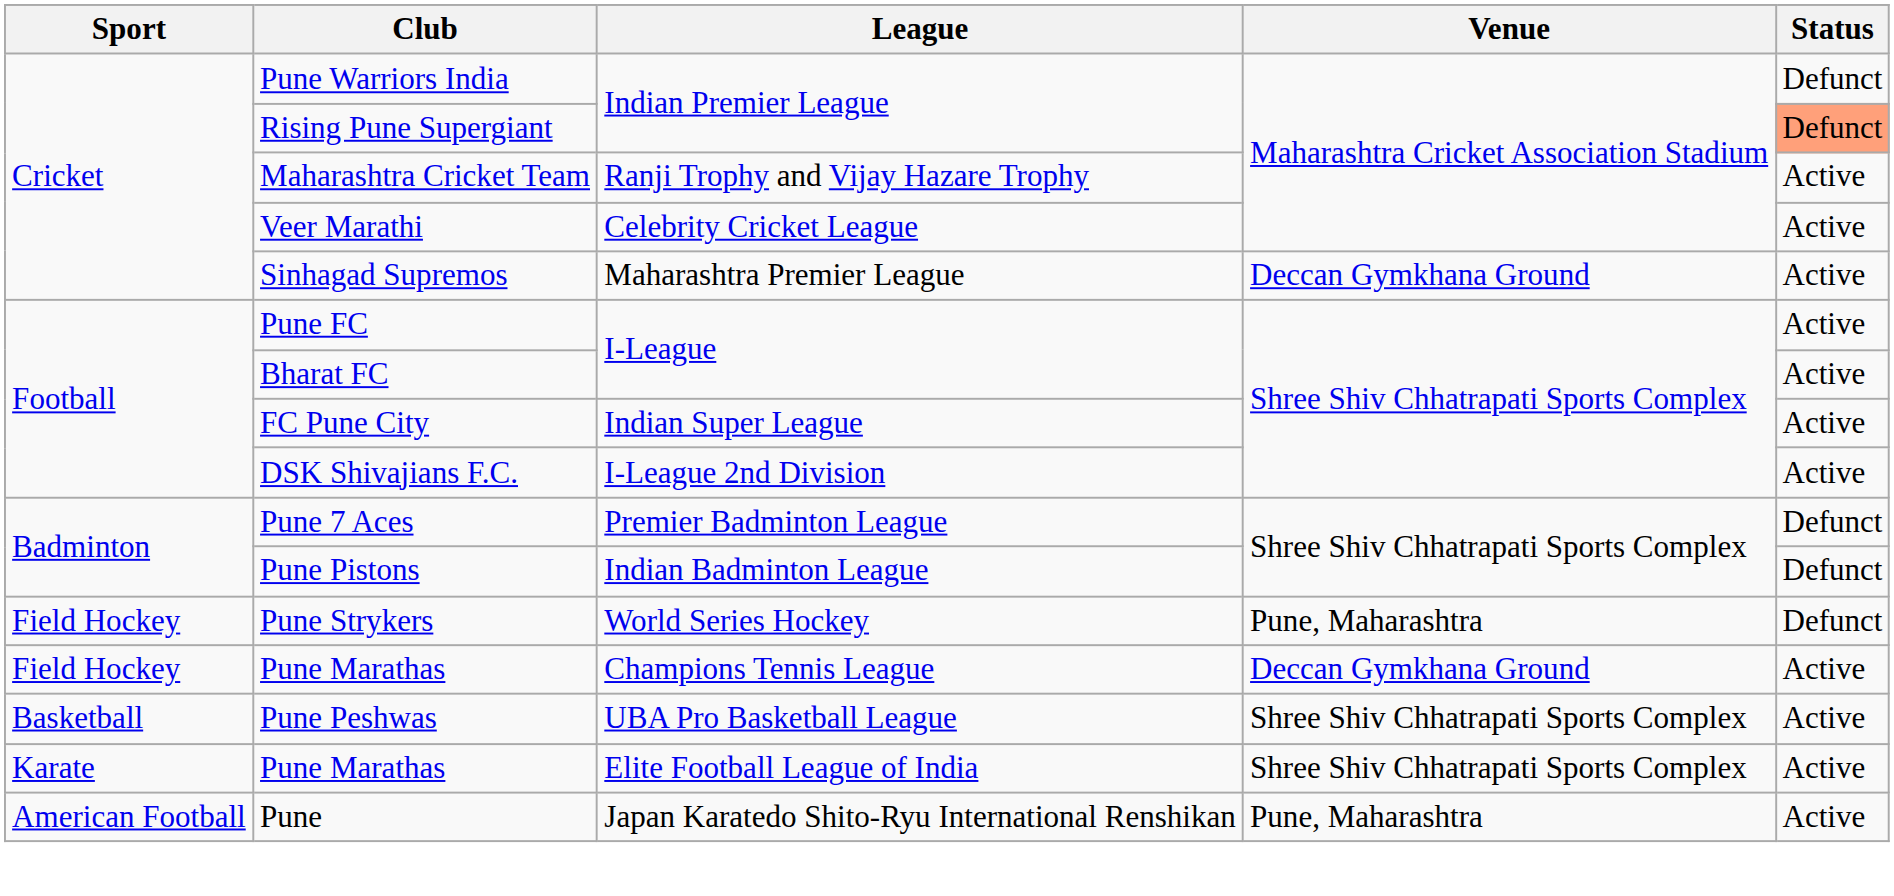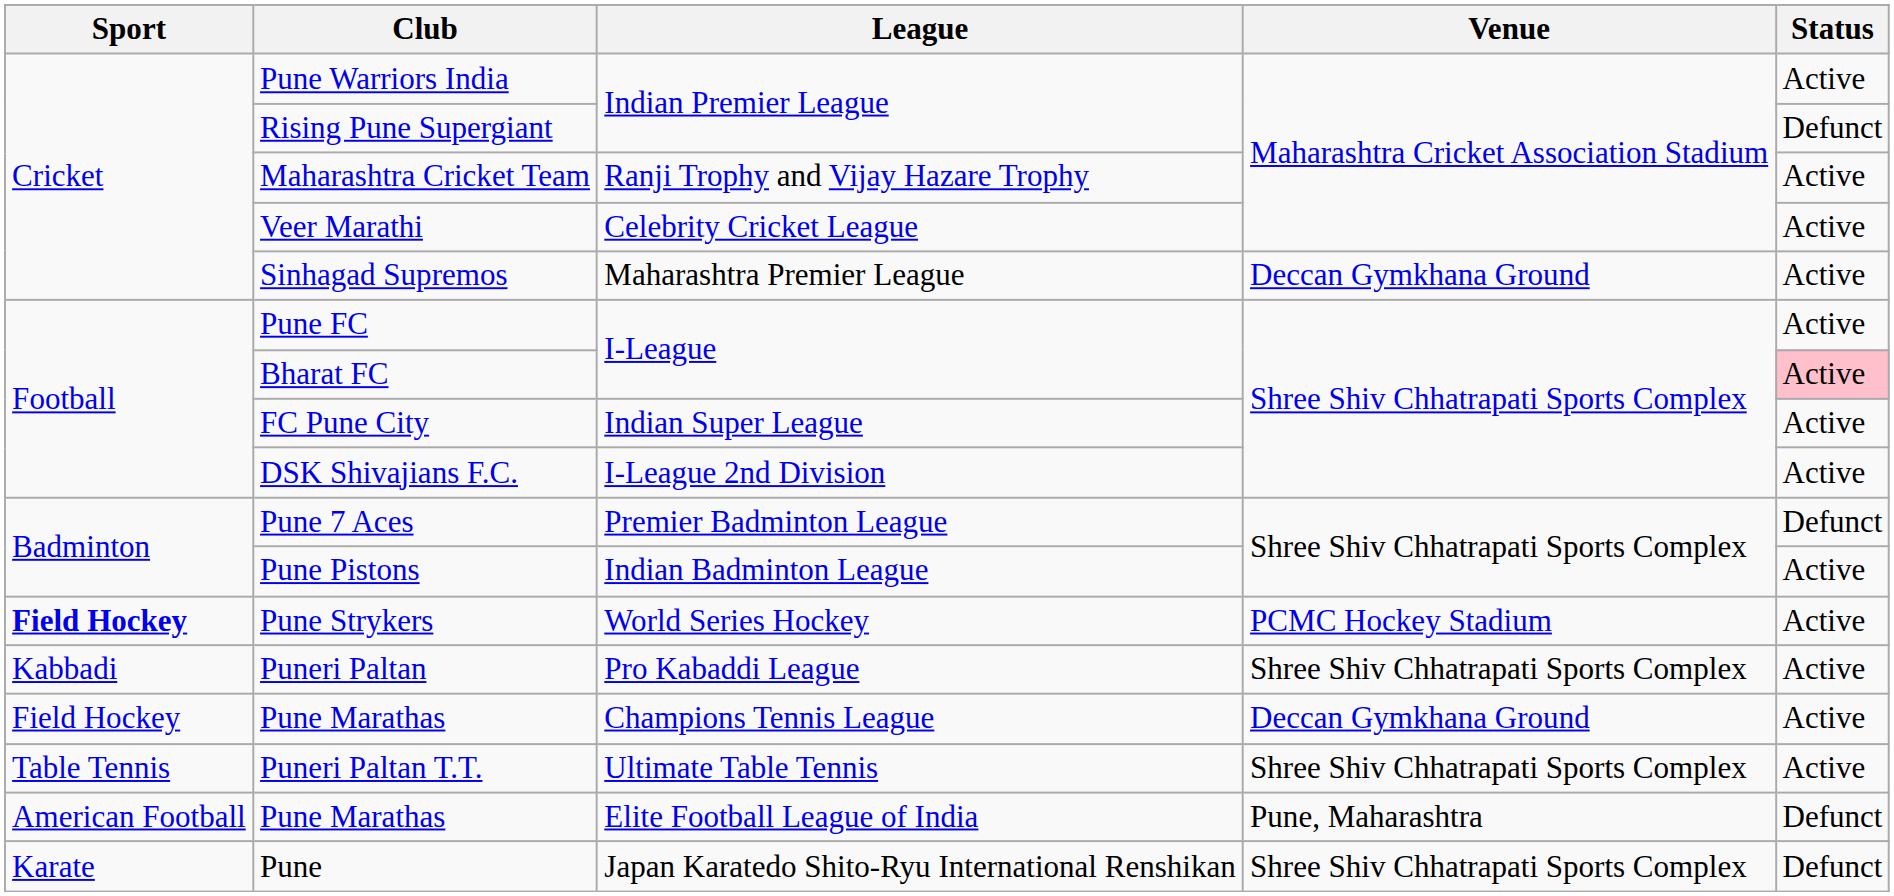 <table class="wikitable sortable">
 <tr>
 <th>Sport</th>
 <th>Club</th>
 <th>League</th>
 <th>Venue</th>
 <th>Status</th>
 </tr>
 <tr>
 <td rowspan="5"><a href='#'>Cricket</a></td>
 <td><a href='#'>Pune Warriors India</a></td>
 <td rowspan="2"><a href='#'>Indian Premier League</a></td>
 <td rowspan="4"><a href='#'>Maharashtra Cricket Association Stadium</a></td>
-<td>Defunct</td>
+<td>Active</td>
 </tr>
 <tr>
 <td><a href='#'>Rising Pune Supergiant</a></td>
-<td style="background: lightsalmon;">Defunct</td>
+<td>Defunct</td>
 </tr>
 <tr>
 <td><a href='#'>Maharashtra Cricket Team</a></td>
 <td><a href='#'>Ranji Trophy</a> and <a href='#'>Vijay Hazare Trophy</a></td>
 <td>Active</td>
 </tr>
 <tr>
 <td><a href='#'>Veer Marathi</a></td>
 <td><a href='#'>Celebrity Cricket League</a></td>
 <td>Active</td>
 </tr>
 <tr>
 <td><a href='#'>Sinhagad Supremos</a></td>
 <td>Maharashtra Premier League</td>
 <td><a href='#'>Deccan Gymkhana Ground</a></td>
 <td>Active</td>
 </tr>
 <tr>
 <td rowspan="4"><a href='#'>Football</a></td>
 <td><a href='#'>Pune FC</a></td>
 <td rowspan="2"><a href='#'>I-League</a></td>
 <td rowspan="4"><a href='#'>Shree Shiv Chhatrapati Sports Complex</a></td>
 <td>Active</td>
 </tr>
 <tr>
 <td><a href='#'>Bharat FC</a></td>
-<td>Active</td>
+<td style="background: pink;">Active</td>
 </tr>
 <tr>
 <td><a href='#'>FC Pune City</a></td>
 <td><a href='#'>Indian Super League</a></td>
 <td>Active</td>
 </tr>
 <tr>
 <td><a href='#'>DSK Shivajians F.C.</a></td>
 <td><a href='#'>I-League 2nd Division</a></td>
 <td>Active</td>
 </tr>
 <tr>
 <td rowspan="2"><a href='#'>Badminton</a></td>
 <td><a href='#'>Pune 7 Aces</a></td>
 <td><a href='#'>Premier Badminton League</a></td>
 <td rowspan="2">Shree Shiv Chhatrapati Sports Complex</td>
 <td>Defunct</td>
 </tr>
 <tr>
 <td><a href='#'>Pune Pistons</a></td>
 <td><a href='#'>Indian Badminton League</a></td>
-<td>Defunct</td>
+<td>Active</td>
 </tr>
 <tr>
-<td><a href='#'>Field Hockey</a></td>
+<td><strong><a href='#'>Field Hockey</a></strong></td>
 <td><a href='#'>Pune Strykers</a></td>
 <td><a href='#'>World Series Hockey</a></td>
-<td>Pune, Maharashtra</td>
-<td>Defunct</td>
+<td><a href='#'>PCMC Hockey Stadium</a></td>
+<td>Active</td>
+</tr>
+<tr>
+<td><a href='#'>Kabbadi</a></td>
+<td><a href='#'>Puneri Paltan</a></td>
+<td><a href='#'>Pro Kabaddi League</a></td>
+<td>Shree Shiv Chhatrapati Sports Complex</td>
+<td>Active</td>
 </tr>
 <tr>
 <td><a href='#'>Field Hockey</a></td>
 <td><a href='#'>Pune Marathas</a></td>
 <td><a href='#'>Champions Tennis League</a></td>
 <td><a href='#'>Deccan Gymkhana Ground</a></td>
 <td>Active</td>
 </tr>
 <tr>
-<td><a href='#'>Basketball</a></td>
-<td><a href='#'>Pune Peshwas</a></td>
-<td><a href='#'>UBA Pro Basketball League</a></td>
-<td>Shree Shiv Chhatrapati Sports Complex</td>
-<td>Active</td>
-</tr>
-<tr>
-<td><a href='#'> Karate</a></td>
-<td><a href='#'>Pune Marathas</a></td>
-<td><a href='#'>Elite Football League of India</a></td>
+<td><a href='#'>Table Tennis</a></td>
+<td><a href='#'>Puneri Paltan T.T.</a></td>
+<td><a href='#'>Ultimate Table Tennis</a></td>
 <td>Shree Shiv Chhatrapati Sports Complex</td>
 <td>Active</td>
 </tr>
 <tr>
 <td><a href='#'>American Football</a></td>
+<td><a href='#'>Pune Marathas</a></td>
+<td><a href='#'>Elite Football League of India</a></td>
+<td>Pune, Maharashtra</td>
+<td>Defunct</td>
+</tr>
+<tr>
+<td><a href='#'> Karate</a></td>
 <td JKNSKI>Pune</td>
 <td>Japan Karatedo Shito-Ryu International Renshikan</td>
-<td>Pune, Maharashtra</td>
-<td>Active</td>
+<td>Shree Shiv Chhatrapati Sports Complex</td>
+<td>Defunct</td>
 </tr>
 </table>
